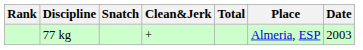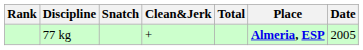 <table class="wikitable">
 <tr>
 <th>Rank</th>
 <th>Discipline</th>
 <th>Snatch</th>
 <th>Clean&Jerk</th>
 <th>Total</th>
 <th>Place</th>
 <th>Date</th>
 </tr>
 <tr bgcolor=#CCFFCC>
 <td></td>
 <td>77 kg</td>
 <td></td>
 <td>+</td>
 <td></td>
-<td><a href='#'>Almeria</a>, <a href='#'>ESP</a></td>
-<td>2003</td>
+<td><strong><a href='#'>Almeria</a>, <a href='#'>ESP</a></strong></td>
+<td>2005</td>
 </tr>
 </table>
